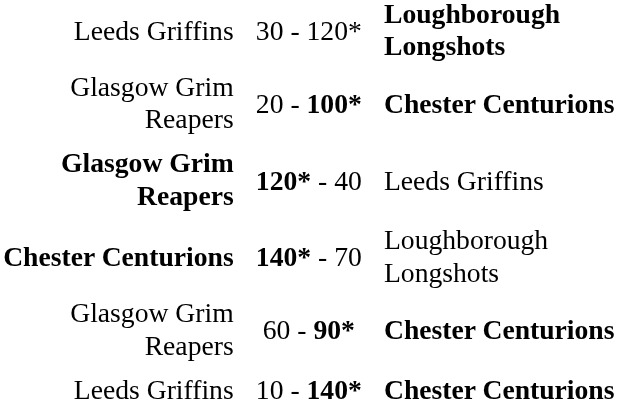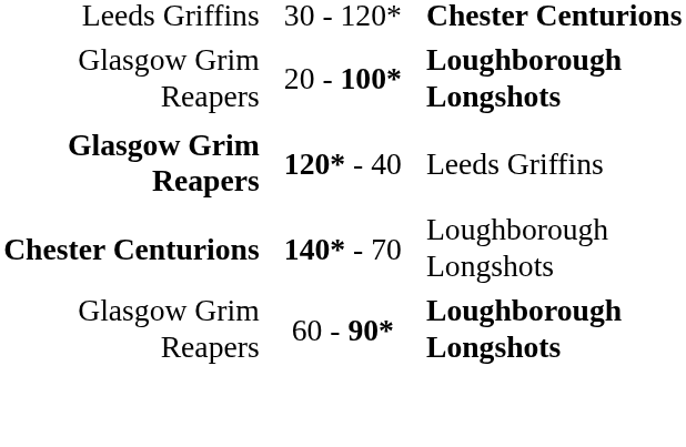 <table width="100%" cellspacing="1">
 <tr>
 <th width="20%"></th>
 <th width="12%"></th>
 <th width="20%"></th>
 <th></th>
 </tr>
 <tr style="font-size:90%">
 <td align="right">Leeds Griffins</td>
 <td align="center">30 - 120*</td>
-<td><strong>Loughborough Longshots</strong></td>
+<td><strong>Chester Centurions</strong></td>
 </tr>
 <tr>
 </tr>
 <tr style="font-size:90%">
 <td align="right">Glasgow Grim Reapers</td>
 <td align="center">20 - <strong>100*</strong></td>
-<td><strong>Chester Centurions</strong></td>
+<td><strong>Loughborough Longshots</strong></td>
 </tr>
 <tr>
 <td></td>
 </tr>
 <tr style="font-size:90%">
 <td align="right"><strong>Glasgow Grim Reapers</strong></td>
 <td align="center"><strong>120*</strong> - 40</td>
 <td>Leeds Griffins</td>
 </tr>
 <tr>
 <td></td>
 </tr>
 <tr style="font-size:90%">
 <td align="right"><strong>Chester Centurions</strong></td>
 <td align="center"><strong>140*</strong> - 70</td>
 <td>Loughborough Longshots</td>
 </tr>
 <tr>
 </tr>
 <tr style="font-size:90%">
 <td align="right">Glasgow Grim Reapers</td>
 <td align="center">60 - <strong>90*</strong></td>
-<td><strong>Chester Centurions</strong></td>
+<td><strong>Loughborough Longshots</strong></td>
 </tr>
 <tr>
 <td></td>
 </tr>
-<tr style="font-size:90%">
-<td align="right">Leeds Griffins</td>
-<td align="center">10 - <strong>140*</strong></td>
-<td><strong>Chester Centurions</strong></td>
-<td></td>
-</tr>
 </table>
